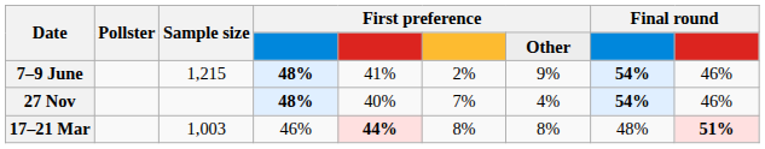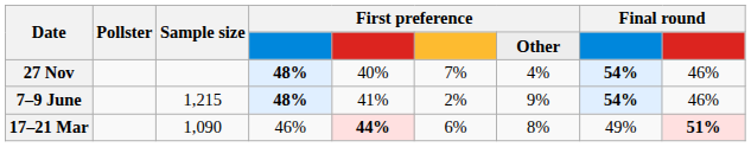 <table class="wikitable sortable" style="text-align:center; ">
 <tr>
 <th rowspan="2">Date</th>
 <th rowspan="2">Pollster</th>
 <th rowspan="2" class="unsortable">Sample size</th>
 <th colspan="4">First preference</th>
 <th colspan="2">Final round</th>
 </tr>
 <tr>
 <th class="unsortable"  style="width:70px; background:#0087dc; color:white;"><a href='#'></a></th>
 <th class="unsortable"  style="width:70px; background:#dc241f; color:white;"><a href='#'></a></th>
 <th class="unsortable"  style="width:70px; background:#fdbb30; color:black;"><a href='#'></a></th>
 <th class="unsortable"  style="width:70px; background:#ededed; color:black;">Other</th>
 <th class="unsortable"  style="width:70px; background:#0087dc; color:white;"><a href='#'></a></th>
 <th class="unsortable"  style="width:70px; background:#dc241f; color:white;"><a href='#'></a></th>
 </tr>
 <tr>
+<th>27 Nov</th>
+<td> </td>
+<td></td>
+<td style="background:#e0efff; font-weight:bold;">48%</td>
+<td>40%</td>
+<td>7%</td>
+<td>4%</td>
+<td style="background:#e0efff; font-weight:bold;">54%</td>
+<td>46%</td>
+</tr>
+<tr>
 <th>7–9 June</th>
 <td></td>
 <td>1,215</td>
 <td style="background:#e0efff; font-weight:bold;">48%</td>
 <td>41%</td>
 <td>2%</td>
 <td>9%</td>
 <td style="background:#e0efff; font-weight:bold;">54%</td>
 <td>46%</td>
 </tr>
 <tr>
-<th>27 Nov</th>
-<td> </td>
-<td></td>
-<td style="background:#e0efff; font-weight:bold;">48%</td>
-<td>40%</td>
-<td>7%</td>
-<td>4%</td>
-<td style="background:#e0efff; font-weight:bold;">54%</td>
-<td>46%</td>
-</tr>
-<tr>
 <th>17–21 Mar</th>
 <td> </td>
-<td>1,003</td>
+<td>1,090</td>
 <td>46%</td>
 <td style="background:#ffe0e0; font-weight:bold;">44%</td>
+<td>6%</td>
 <td>8%</td>
-<td>8%</td>
-<td>48%</td>
+<td>49%</td>
 <td style="background:#ffe0e0"><strong>51%</strong></td>
 </tr>
 </table>
